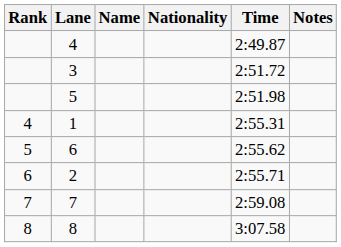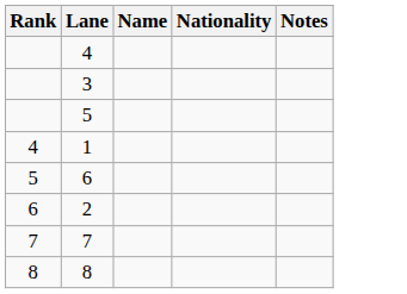 <table class="wikitable sortable" style="text-align:center">
 <tr>
 <th>Rank</th>
 <th>Lane</th>
 <th>Name</th>
 <th>Nationality</th>
-<th>Time</th>
 <th>Notes</th>
 </tr>
 <tr>
 <td></td>
 <td>4</td>
 <td align=left></td>
 <td align=left></td>
-<td>2:49.87</td>
 <td></td>
 </tr>
 <tr>
 <td></td>
 <td>3</td>
 <td align=left></td>
 <td align=left></td>
-<td>2:51.72</td>
 <td></td>
 </tr>
 <tr>
 <td></td>
 <td>5</td>
 <td align=left></td>
 <td align=left></td>
-<td>2:51.98</td>
 <td></td>
 </tr>
 <tr>
 <td>4</td>
 <td>1</td>
 <td align=left></td>
 <td align=left></td>
-<td>2:55.31</td>
 <td></td>
 </tr>
 <tr>
 <td>5</td>
 <td>6</td>
 <td align=left></td>
 <td align=left></td>
-<td>2:55.62</td>
 <td></td>
 </tr>
 <tr>
 <td>6</td>
 <td>2</td>
 <td align=left></td>
 <td align=left></td>
-<td>2:55.71</td>
 <td></td>
 </tr>
 <tr>
 <td>7</td>
 <td>7</td>
 <td align=left></td>
 <td align=left></td>
-<td>2:59.08</td>
 <td></td>
 </tr>
 <tr>
 <td>8</td>
 <td>8</td>
 <td align=left></td>
 <td align=left></td>
-<td>3:07.58</td>
 <td></td>
 </tr>
 </table>
